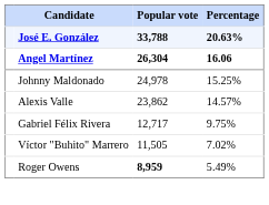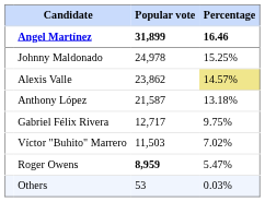 <table style="border: 1px solid #666666; border-collapse: collapse" align="center" cellpadding="6">
 <tr style="background-color: #C9DBFC">
 <th colspan="2">Candidate</th>
 <th>Popular vote</th>
 <th>Percentage</th>
 </tr>
-<tr style="background-color: #F0F5FE">
-<td style="border-top: 1px solid #DDDDDD"></td>
-<td style="border-top: 1px solid #DDDDDD"><strong><a href='#'>José E. González</a></strong></td>
-<td style="border-top: 1px solid #DDDDDD"><strong>33,788</strong></td>
-<td style="border-top: 1px solid #DDDDDD"><strong>20.63%</strong></td>
-</tr>
 <tr>
 <td style="border-top: 1px solid #DDDDDD"></td>
 <td style="border-top: 1px solid #DDDDDD"><strong><a href='#'>Angel Martínez</a></strong></td>
-<td style="border-top: 1px solid #DDDDDD"><strong>26,304</strong></td>
-<td style="border-top: 1px solid #DDDDDD"><strong>16.06</strong></td>
+<td style="border-top: 1px solid #DDDDDD"><strong>31,899</strong></td>
+<td style="border-top: 1px solid #DDDDDD"><strong>16.46</strong></td>
 </tr>
 <tr>
 <td style="border-top: 1px solid #666666"></td>
 <td style="border-top: 1px solid #666666">Johnny Maldonado</td>
 <td style="border-top: 1px solid #666666">24,978</td>
 <td style="border-top: 1px solid #666666">15.25%</td>
 </tr>
 <tr>
 <td style="border-top: 1px solid #DDDDDD"></td>
 <td style="border-top: 1px solid #DDDDDD">Alexis Valle</td>
 <td style="border-top: 1px solid #DDDDDD">23,862</td>
-<td style="border-top: 1px solid #DDDDDD">14.57%</td>
+<td style="background: khaki; border-top: 1px solid #DDDDDD">14.57%</td>
+</tr>
+<tr>
+<td style="border-top: 1px solid #DDDDDD"></td>
+<td style="border-top: 1px solid #DDDDDD">Anthony López</td>
+<td style="border-top: 1px solid #DDDDDD">21,587</td>
+<td style="border-top: 1px solid #DDDDDD">13.18%</td>
 </tr>
 <tr>
 <td style="border-top: 1px solid #DDDDDD"></td>
 <td style="border-top: 1px solid #DDDDDD">Gabriel Félix Rivera</td>
 <td style="border-top: 1px solid #DDDDDD">12,717</td>
 <td style="border-top: 1px solid #DDDDDD">9.75%</td>
 </tr>
 <tr>
 <td style="border-top: 1px solid #DDDDDD"></td>
 <td style="border-top: 1px solid #DDDDDD">Víctor "Buhito" Marrero</td>
-<td style="border-top: 1px solid #DDDDDD">11,505</td>
+<td style="border-top: 1px solid #DDDDDD">11,503</td>
 <td style="border-top: 1px solid #DDDDDD">7.02%</td>
 </tr>
 <tr>
 <td style="border-top: 1px solid #DDDDDD"></td>
 <td style="border-top: 1px solid #DDDDDD">Roger Owens</td>
 <td style="border-top: 1px solid #DDDDDD"><strong>8,959</strong></td>
-<td style="border-top: 1px solid #DDDDDD">5.49%</td>
+<td style="border-top: 1px solid #DDDDDD">5.47%</td>
+</tr>
+<tr style="background-color: #F0F5FE">
+<td style="border-top: 1px solid #DDDDDD"></td>
+<td style="border-top: 1px solid #DDDDDD">Others</td>
+<td style="border-top: 1px solid #DDDDDD">53</td>
+<td style="border-top: 1px solid #DDDDDD">0.03%</td>
 </tr>
 </table>
